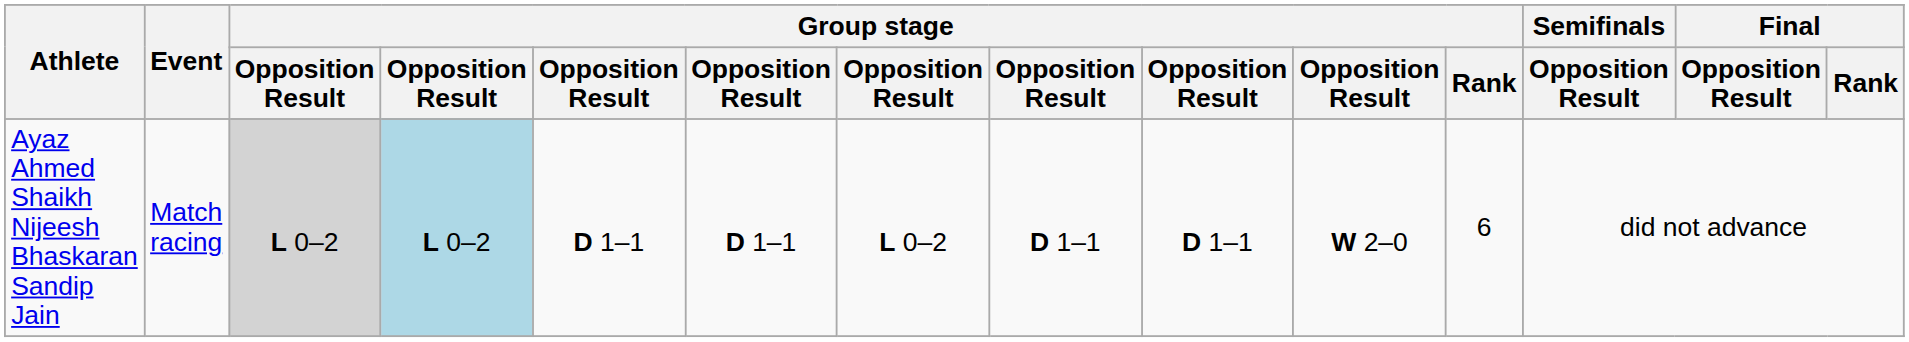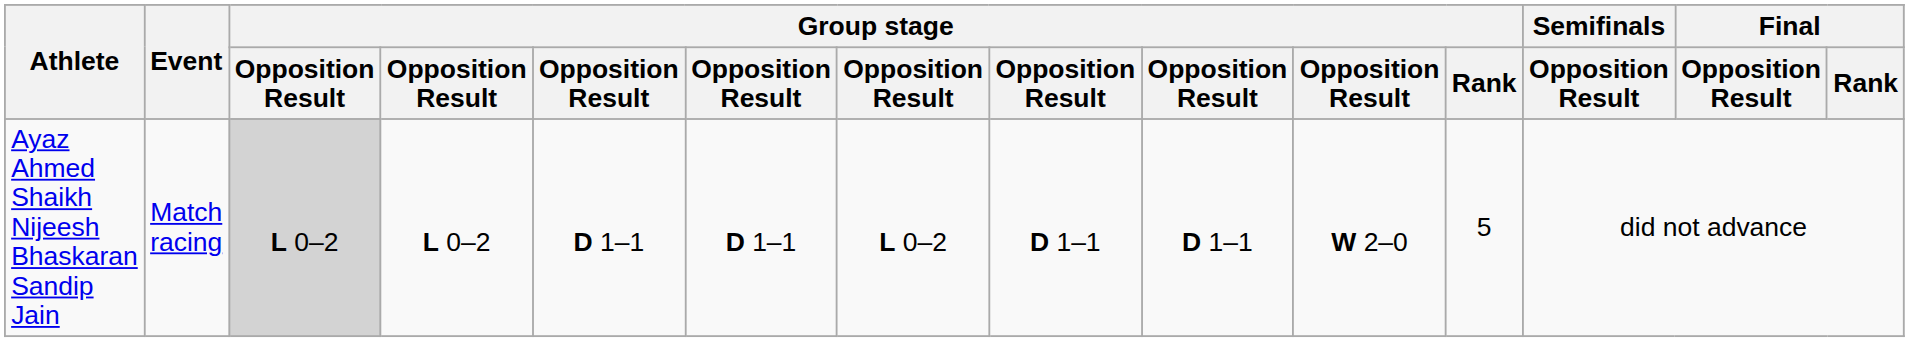 <table class=wikitable style="text-align:center; font-size:90%">
 <tr>
 <th rowspan=2>Athlete</th>
 <th rowspan=2>Event</th>
 <th colspan=9>Group stage</th>
 <th>Semifinals</th>
 <th colspan=2>Final</th>
 </tr>
 <tr>
 <th>Opposition<br>Result</th>
 <th>Opposition<br>Result</th>
 <th>Opposition<br>Result</th>
 <th>Opposition<br>Result</th>
 <th>Opposition<br>Result</th>
 <th>Opposition<br>Result</th>
 <th>Opposition<br>Result</th>
 <th>Opposition<br>Result</th>
 <th>Rank</th>
 <th>Opposition<br>Result</th>
 <th>Opposition<br>Result</th>
 <th>Rank</th>
 </tr>
 <tr>
 <td align=left><a href='#'>Ayaz Ahmed Shaikh</a><br><a href='#'>Nijeesh Bhaskaran</a><br><a href='#'>Sandip Jain</a><br></td>
 <td align=left><a href='#'>Match racing</a></td>
 <td style="background: lightgrey;"><br><strong>L</strong> 0–2</td>
-<td style="background: lightblue;"><br><strong>L</strong> 0–2</td>
+<td><br><strong>L</strong> 0–2</td>
 <td><br><strong>D</strong> 1–1</td>
 <td><br><strong>D</strong> 1–1</td>
 <td><br><strong>L</strong> 0–2</td>
 <td><br><strong>D</strong> 1–1</td>
 <td><br><strong>D</strong> 1–1</td>
 <td><br><strong>W</strong> 2–0</td>
-<td>6</td>
+<td>5</td>
 <td colspan=3>did not advance</td>
 </tr>
 </table>
